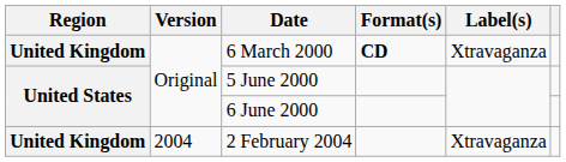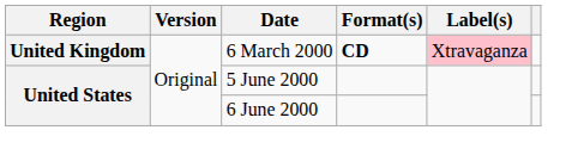 <table class="wikitable plainrowheaders">
 <tr>
 <th scope="col">Region</th>
 <th scope="col">Version</th>
 <th scope="col">Date</th>
 <th scope="col">Format(s)</th>
 <th scope="col">Label(s)</th>
 <th scope="col"></th>
 </tr>
 <tr>
 <th scope="row">United Kingdom</th>
 <td rowspan="3">Original</td>
 <td>6 March 2000</td>
 <td><strong>CD</strong></td>
-<td>Xtravaganza</td>
+<td style="background: pink;">Xtravaganza</td>
 <td align="center"></td>
 </tr>
 <tr>
 <th scope="row" rowspan="2">United States</th>
 <td>5 June 2000</td>
 <td></td>
 <td rowspan="2"></td>
 <td align="center"></td>
 </tr>
 <tr>
 <td>6 June 2000</td>
 <td></td>
 <td align="center"></td>
 </tr>
-<tr>
-<th scope="row">United Kingdom</th>
-<td>2004</td>
-<td>2 February 2004</td>
-<td></td>
-<td>Xtravaganza</td>
-<td align="center"></td>
-</tr>
 </table>
